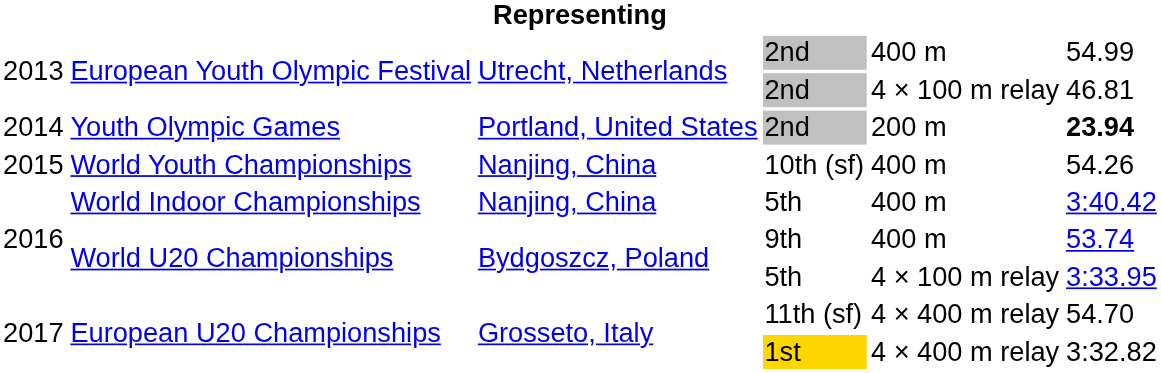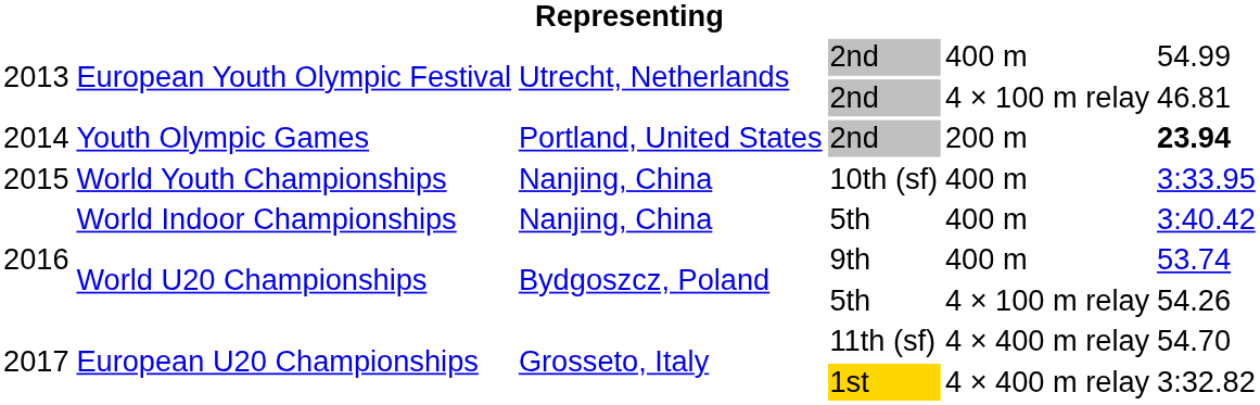 <table>
 <tr>
 <th colspan="6">Representing </th>
 </tr>
 <tr>
 <td rowspan=2>2013</td>
 <td rowspan=2><a href='#'>European Youth Olympic Festival</a></td>
 <td rowspan=2><a href='#'>Utrecht, Netherlands</a></td>
 <td bgcolor=silver>2nd</td>
 <td>400 m</td>
 <td>54.99</td>
 </tr>
 <tr>
 <td bgcolor=silver>2nd</td>
 <td>4 × 100 m relay</td>
 <td>46.81</td>
 </tr>
 <tr>
 <td>2014</td>
 <td><a href='#'>Youth Olympic Games</a></td>
 <td><a href='#'>Portland, United States</a></td>
 <td bgcolor=silver>2nd</td>
 <td>200 m</td>
 <td><strong>23.94</strong></td>
 </tr>
 <tr>
 <td>2015</td>
 <td><a href='#'>World Youth Championships</a></td>
 <td><a href='#'>Nanjing, China</a></td>
 <td>10th (sf)</td>
 <td>400 m</td>
-<td>54.26</td>
+<td><a href='#'>3:33.95</a></td>
 </tr>
 <tr>
 <td rowspan=3>2016</td>
 <td><a href='#'>World Indoor Championships</a></td>
 <td><a href='#'>Nanjing, China</a></td>
 <td>5th</td>
 <td>400 m</td>
 <td><a href='#'>3:40.42</a></td>
 </tr>
 <tr>
 <td rowspan=2><a href='#'>World U20 Championships</a></td>
 <td rowspan=2><a href='#'>Bydgoszcz, Poland</a></td>
 <td>9th</td>
 <td>400 m</td>
 <td><a href='#'>53.74</a></td>
 </tr>
 <tr>
 <td>5th</td>
 <td>4 × 100 m relay</td>
-<td><a href='#'>3:33.95</a></td>
+<td>54.26</td>
 </tr>
 <tr>
 <td rowspan=2>2017</td>
 <td rowspan=2><a href='#'>European U20 Championships</a></td>
 <td rowspan=2><a href='#'>Grosseto, Italy</a></td>
 <td>11th (sf)</td>
 <td>4 × 400 m relay</td>
 <td>54.70</td>
 </tr>
 <tr>
 <td bgcolor=gold>1st</td>
 <td>4 × 400 m relay</td>
 <td>3:32.82</td>
 </tr>
 </table>
